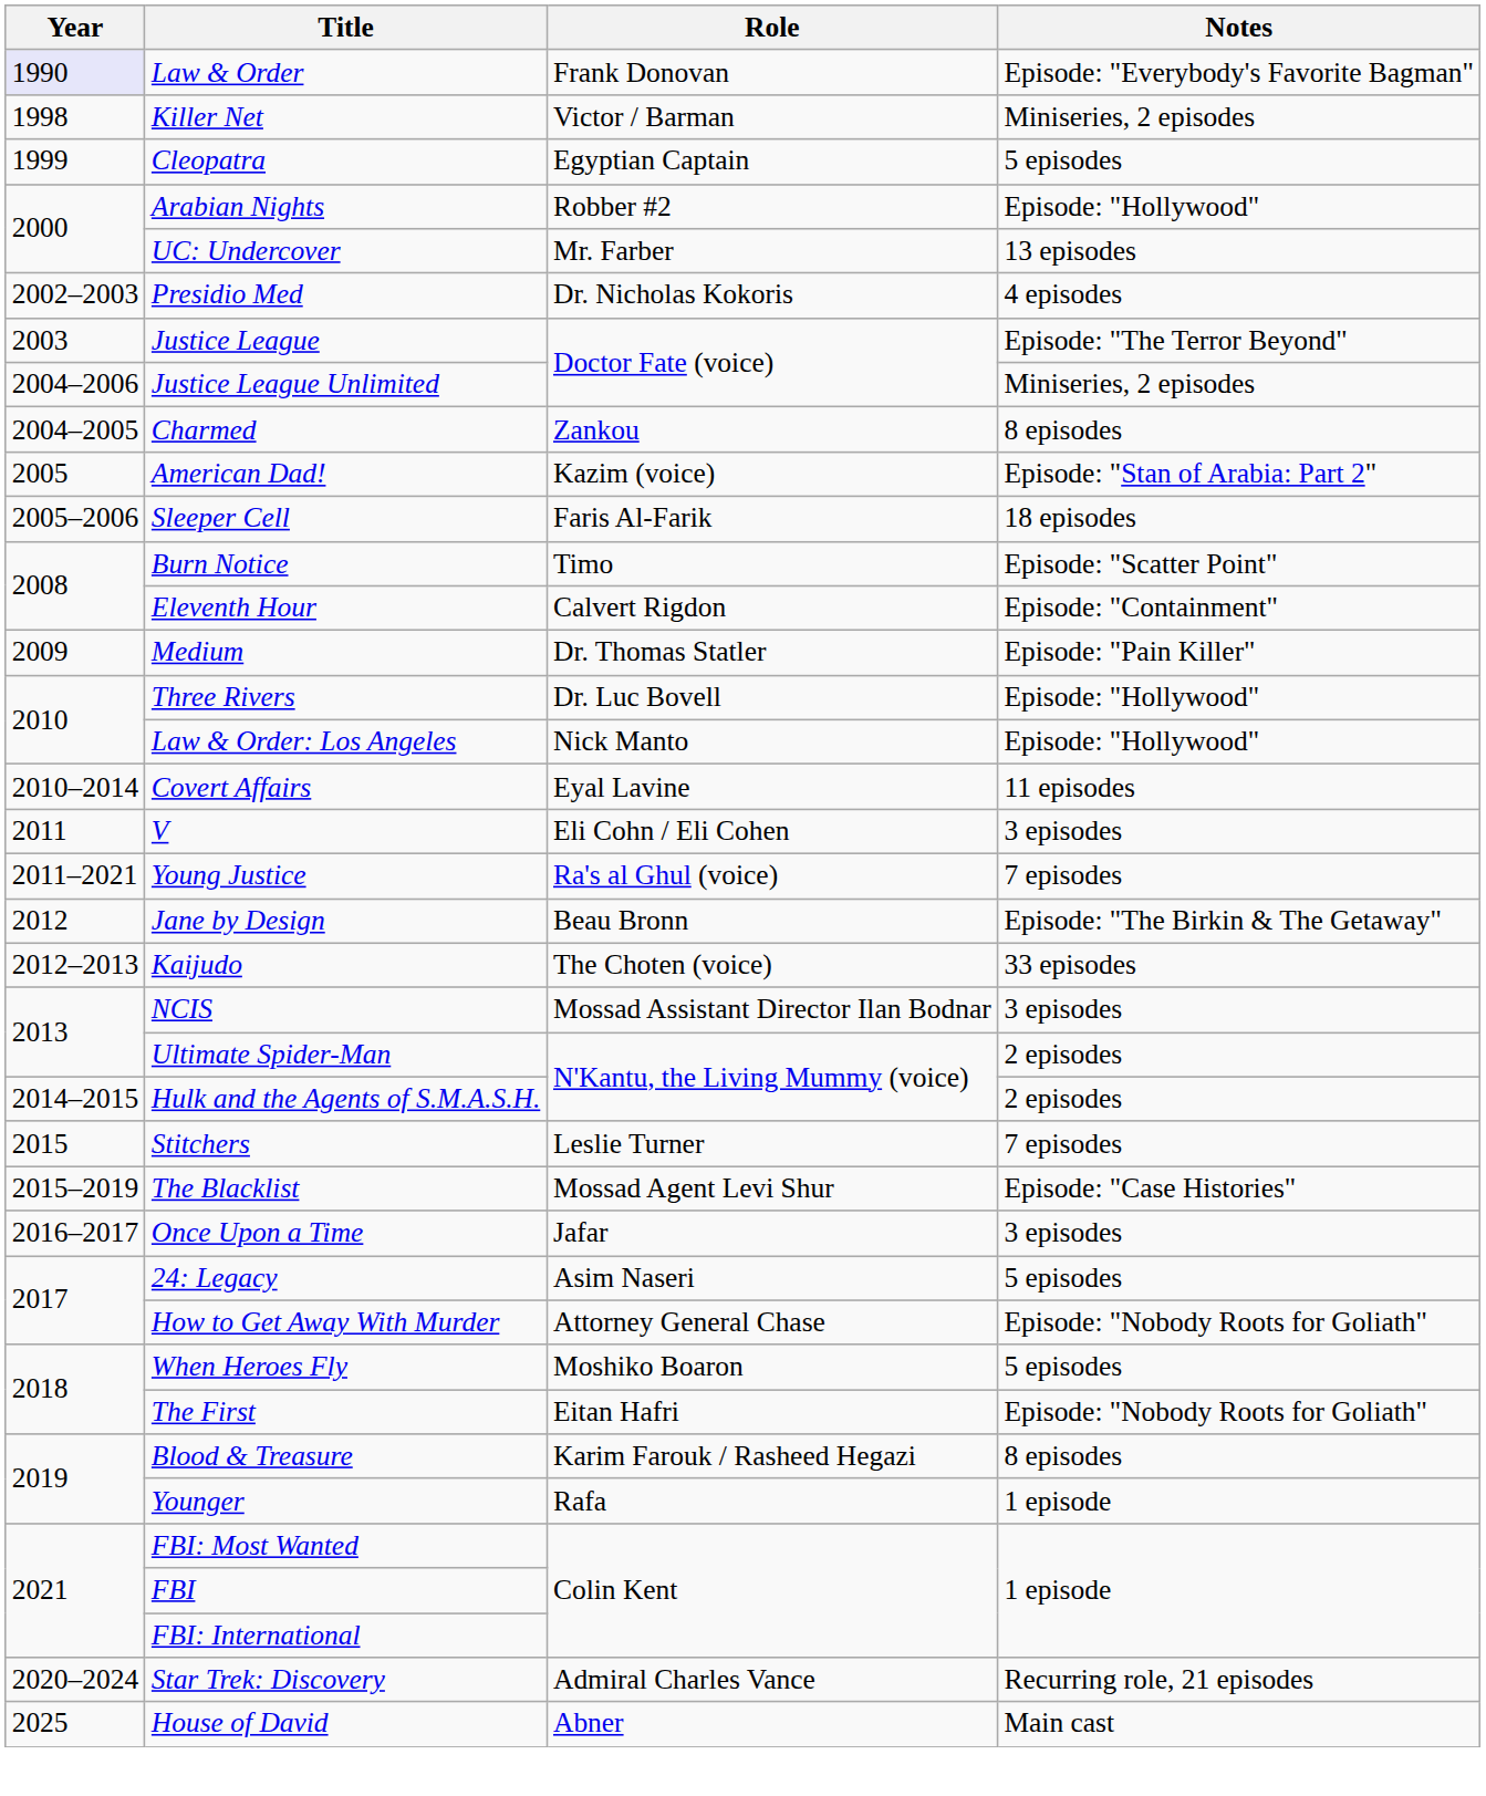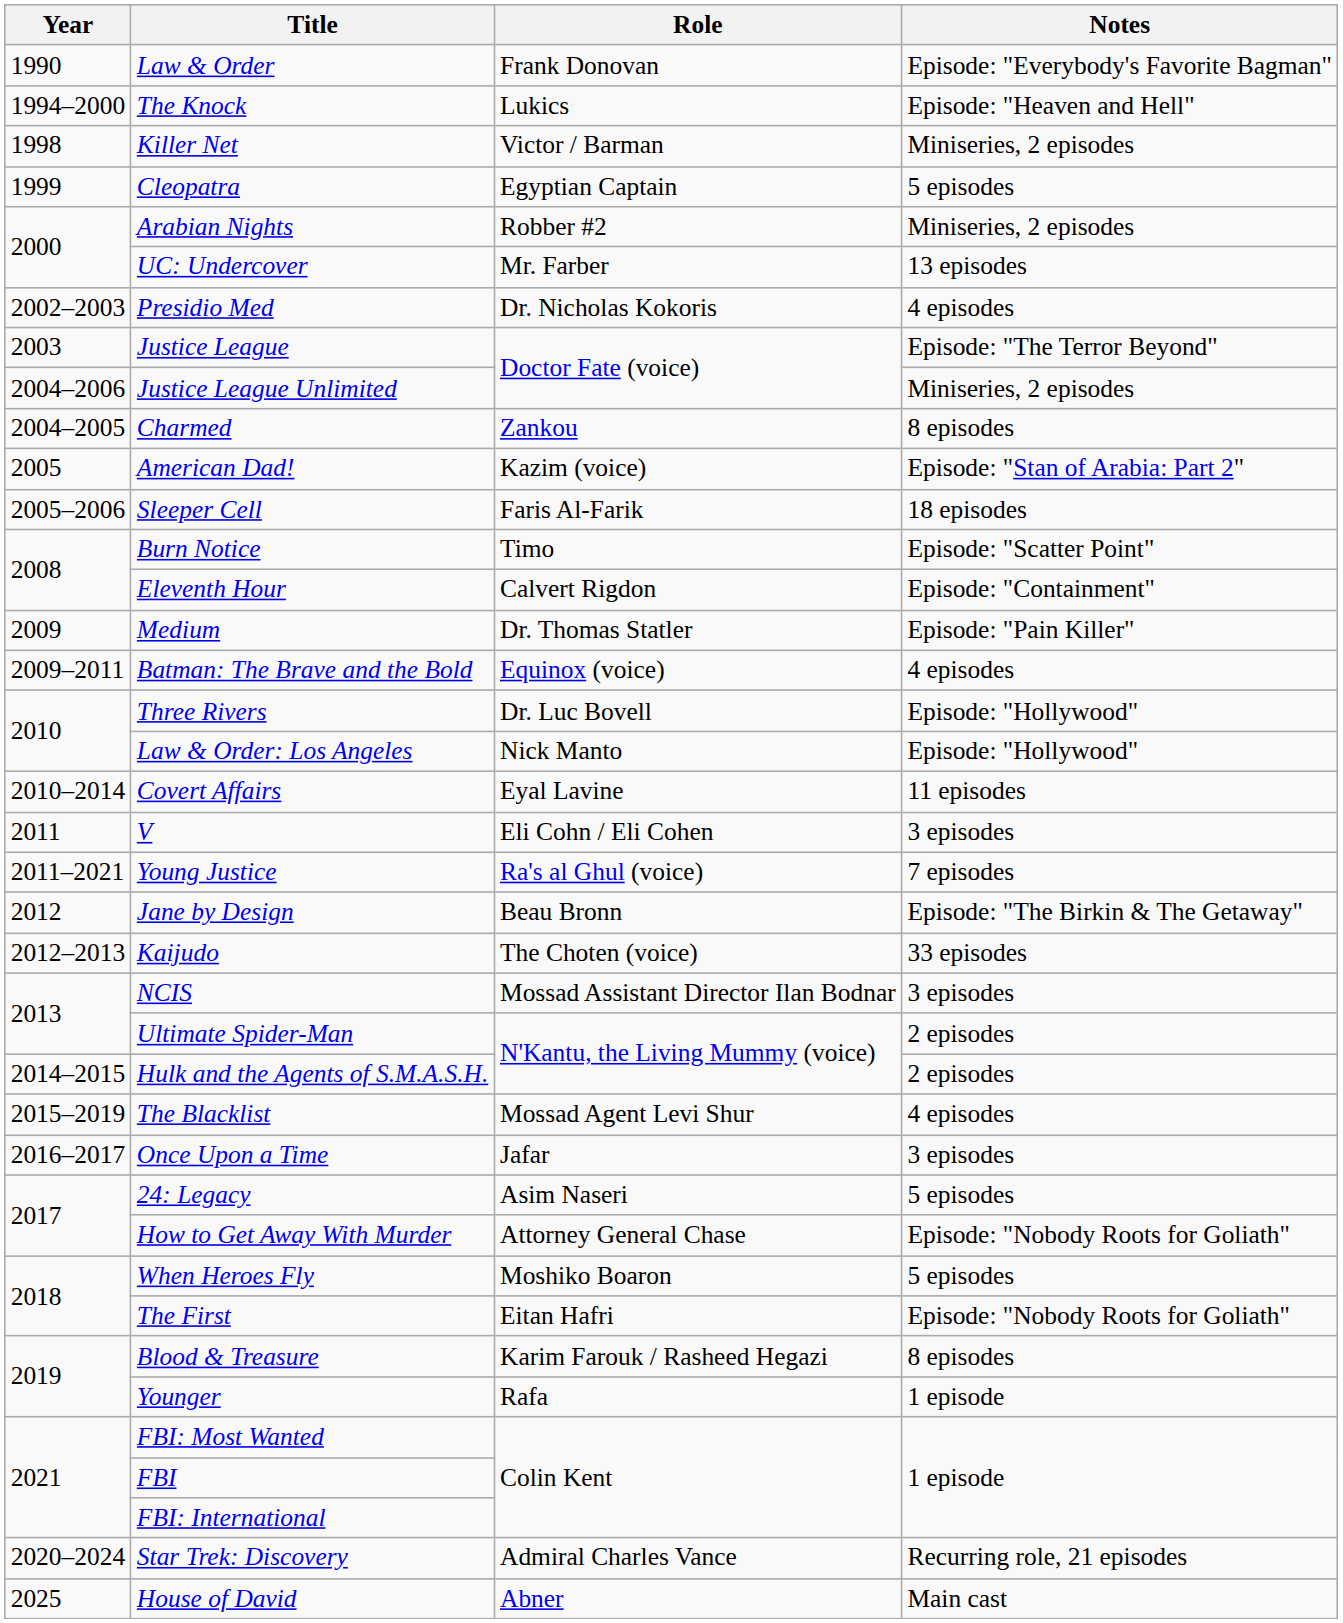 <table class="wikitable sortable">
 <tr>
 <th>Year</th>
 <th>Title</th>
 <th>Role</th>
 <th>Notes</th>
 </tr>
 <tr>
-<td style="background: lavender;">1990</td>
+<td>1990</td>
 <td><em><a href='#'>Law & Order</a></em></td>
 <td>Frank Donovan</td>
 <td>Episode: "Everybody's Favorite Bagman"</td>
+</tr>
+<tr>
+<td>1994–2000</td>
+<td><em><a href='#'>The Knock</a></em></td>
+<td>Lukics</td>
+<td>Episode: "Heaven and Hell"</td>
 </tr>
 <tr>
 <td>1998</td>
 <td><em><a href='#'>Killer Net</a></em></td>
 <td>Victor / Barman</td>
 <td>Miniseries, 2 episodes</td>
 </tr>
 <tr>
 <td>1999</td>
 <td><em><a href='#'>Cleopatra</a></em></td>
 <td>Egyptian Captain</td>
 <td>5 episodes</td>
 </tr>
 <tr>
 <td rowspan="2">2000</td>
 <td><em><a href='#'>Arabian Nights</a></em></td>
 <td>Robber #2</td>
-<td>Episode: "Hollywood"</td>
+<td>Miniseries, 2 episodes</td>
 </tr>
 <tr>
 <td><em><a href='#'>UC: Undercover</a></em></td>
 <td>Mr. Farber</td>
 <td>13 episodes</td>
 </tr>
 <tr>
 <td>2002–2003</td>
 <td><em><a href='#'>Presidio Med</a></em></td>
 <td>Dr. Nicholas Kokoris</td>
 <td>4 episodes</td>
 </tr>
 <tr>
 <td>2003</td>
 <td><em><a href='#'>Justice League</a></em></td>
 <td rowspan="2"><a href='#'>Doctor Fate</a> (voice)</td>
 <td>Episode: "The Terror Beyond"</td>
 </tr>
 <tr>
 <td>2004–2006</td>
 <td><em><a href='#'>Justice League Unlimited</a></em></td>
 <td>Miniseries, 2 episodes</td>
 </tr>
 <tr>
 <td>2004–2005</td>
 <td><em><a href='#'>Charmed</a></em></td>
 <td><a href='#'>Zankou</a></td>
 <td>8 episodes</td>
 </tr>
 <tr>
 <td>2005</td>
 <td><em><a href='#'>American Dad!</a></em></td>
 <td>Kazim (voice)</td>
 <td>Episode: "<a href='#'>Stan of Arabia: Part 2</a>"</td>
 </tr>
 <tr>
 <td>2005–2006</td>
 <td><em><a href='#'>Sleeper Cell</a></em></td>
 <td>Faris Al-Farik</td>
 <td>18 episodes</td>
 </tr>
 <tr>
 <td rowspan="2">2008</td>
 <td><em><a href='#'>Burn Notice</a></em></td>
 <td>Timo</td>
 <td>Episode: "Scatter Point"</td>
 </tr>
 <tr>
 <td><em><a href='#'>Eleventh Hour</a></em></td>
 <td>Calvert Rigdon</td>
 <td>Episode: "Containment"</td>
 </tr>
 <tr>
 <td>2009</td>
 <td><em><a href='#'>Medium</a></em></td>
 <td>Dr. Thomas Statler</td>
 <td>Episode: "Pain Killer"</td>
 </tr>
 <tr>
+<td>2009–2011</td>
+<td><em><a href='#'>Batman: The Brave and the Bold</a></em></td>
+<td><a href='#'>Equinox</a> (voice)</td>
+<td>4 episodes</td>
+</tr>
+<tr>
 <td rowspan="2">2010</td>
 <td><em><a href='#'>Three Rivers</a></em></td>
 <td>Dr. Luc Bovell</td>
 <td>Episode: "Hollywood"</td>
 </tr>
 <tr>
 <td><em><a href='#'>Law & Order: Los Angeles</a></em></td>
 <td>Nick Manto</td>
 <td>Episode: "Hollywood"</td>
 </tr>
 <tr>
 <td>2010–2014</td>
 <td><em><a href='#'>Covert Affairs</a></em></td>
 <td>Eyal Lavine</td>
 <td>11 episodes</td>
 </tr>
 <tr>
 <td>2011</td>
 <td><em><a href='#'>V</a></em></td>
 <td>Eli Cohn / Eli Cohen</td>
 <td>3 episodes</td>
 </tr>
 <tr>
 <td>2011–2021</td>
 <td><em><a href='#'>Young Justice</a></em></td>
 <td><a href='#'>Ra's al Ghul</a> (voice)</td>
 <td>7 episodes</td>
 </tr>
 <tr>
 <td>2012</td>
 <td><em><a href='#'>Jane by Design</a></em></td>
 <td>Beau Bronn</td>
 <td>Episode: "The Birkin & The Getaway"</td>
 </tr>
 <tr>
 <td>2012–2013</td>
 <td><em><a href='#'>Kaijudo</a></em></td>
 <td>The Choten (voice)</td>
 <td>33 episodes</td>
 </tr>
 <tr>
 <td rowspan="2">2013</td>
 <td><em><a href='#'>NCIS</a></em></td>
 <td>Mossad Assistant Director Ilan Bodnar</td>
 <td>3 episodes</td>
 </tr>
 <tr>
 <td><em><a href='#'>Ultimate Spider-Man</a></em></td>
 <td rowspan="2"><a href='#'>N'Kantu, the Living Mummy</a> (voice)</td>
 <td>2 episodes</td>
 </tr>
 <tr>
 <td>2014–2015</td>
 <td><em><a href='#'>Hulk and the Agents of S.M.A.S.H.</a></em></td>
 <td>2 episodes</td>
 </tr>
 <tr>
-<td>2015</td>
-<td><em><a href='#'>Stitchers</a></em></td>
-<td>Leslie Turner</td>
-<td>7 episodes</td>
-</tr>
-<tr>
 <td>2015–2019</td>
 <td><em><a href='#'>The Blacklist</a></em></td>
 <td>Mossad Agent Levi Shur</td>
-<td>Episode: "Case Histories"</td>
+<td>4 episodes</td>
 </tr>
 <tr>
 <td>2016–2017</td>
 <td><em><a href='#'>Once Upon a Time</a></em></td>
 <td>Jafar</td>
 <td>3 episodes</td>
 </tr>
 <tr>
 <td rowspan="2">2017</td>
 <td><em><a href='#'>24: Legacy</a></em></td>
 <td>Asim Naseri</td>
 <td>5 episodes</td>
 </tr>
 <tr>
 <td><em><a href='#'>How to Get Away With Murder</a></em></td>
 <td>Attorney General Chase</td>
 <td>Episode: "Nobody Roots for Goliath"</td>
 </tr>
 <tr>
 <td rowspan="2">2018</td>
 <td><em><a href='#'>When Heroes Fly</a></em></td>
 <td>Moshiko Boaron</td>
 <td>5 episodes</td>
 </tr>
 <tr>
 <td><em><a href='#'>The First</a></em></td>
 <td>Eitan Hafri</td>
 <td>Episode: "Nobody Roots for Goliath"</td>
 </tr>
 <tr>
 <td rowspan="2">2019</td>
 <td><em><a href='#'>Blood & Treasure</a></em></td>
 <td>Karim Farouk / Rasheed Hegazi</td>
 <td>8 episodes</td>
 </tr>
 <tr>
 <td><em><a href='#'>Younger</a></em></td>
 <td>Rafa</td>
 <td>1 episode</td>
 </tr>
 <tr>
 <td rowspan="3">2021</td>
 <td><em><a href='#'>FBI: Most Wanted</a></em></td>
 <td rowspan="3">Colin Kent</td>
 <td rowspan="3">1 episode</td>
 </tr>
 <tr>
 <td><em><a href='#'>FBI</a></em></td>
 </tr>
 <tr>
 <td><em><a href='#'>FBI: International</a></em></td>
 </tr>
 <tr>
 <td>2020–2024</td>
 <td><em><a href='#'>Star Trek: Discovery</a></em></td>
 <td>Admiral Charles Vance</td>
 <td>Recurring role, 21 episodes</td>
 </tr>
 <tr>
 <td>2025</td>
 <td><a href='#'><em>House of David</em></a></td>
 <td><a href='#'>Abner</a></td>
 <td>Main cast</td>
 </tr>
 </table>
